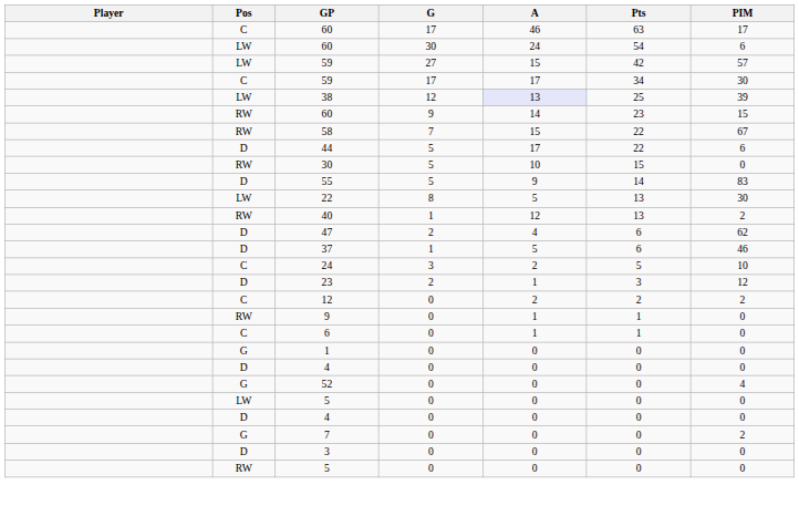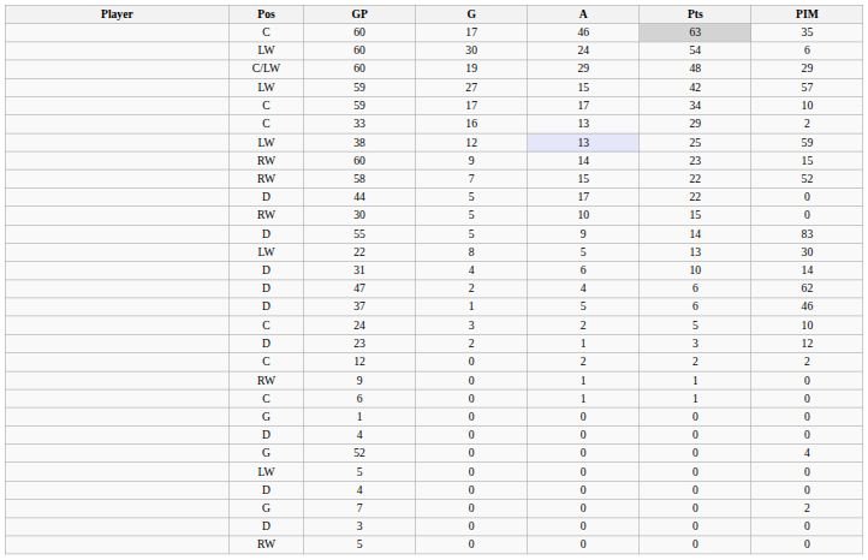 <table class="wikitable sortable" width="60%">
 <tr ALIGN="center">
 <th bgcolor="#DDDDFF" width="10%">Player</th>
 <th bgcolor="#DDDDFF" width="3%" title="Position">Pos</th>
 <th bgcolor="#DDDDFF" width="5%" title="Games played">GP</th>
 <th bgcolor="#DDDDFF" width="5%" title="Goals">G</th>
 <th bgcolor="#DDDDFF" width="5%" title="Assists">A</th>
 <th bgcolor="#DDDDFF" width="5%" title="Points">Pts</th>
 <th bgcolor="#DDDDFF" width="5%" title="Penalties in Minutes">PIM</th>
 </tr>
 <tr align="center">
 <td align="right"></td>
 <td>C</td>
 <td>60</td>
 <td>17</td>
 <td>46</td>
-<td>63</td>
-<td>17</td>
+<td style="background: lightgrey;">63</td>
+<td>35</td>
 </tr>
 <tr align="center">
 <td align="right"></td>
 <td>LW</td>
 <td>60</td>
 <td>30</td>
 <td>24</td>
 <td>54</td>
 <td>6</td>
+</tr>
+<tr align="center">
+<td align="right"></td>
+<td>C/LW</td>
+<td>60</td>
+<td>19</td>
+<td>29</td>
+<td>48</td>
+<td>29</td>
 </tr>
 <tr align="center">
 <td align="right"></td>
 <td>LW</td>
 <td>59</td>
 <td>27</td>
 <td>15</td>
 <td>42</td>
 <td>57</td>
 </tr>
 <tr align="center">
 <td align="right"></td>
 <td>C</td>
 <td>59</td>
 <td>17</td>
 <td>17</td>
 <td>34</td>
-<td>30</td>
+<td>10</td>
+</tr>
+<tr align="center">
+<td align="right"></td>
+<td>C</td>
+<td>33</td>
+<td>16</td>
+<td>13</td>
+<td>29</td>
+<td>2</td>
 </tr>
 <tr align="center">
 <td align="right"></td>
 <td>LW</td>
 <td>38</td>
 <td>12</td>
 <td style="background: lavender;">13</td>
 <td>25</td>
-<td>39</td>
+<td>59</td>
 </tr>
 <tr align="center">
 <td align="right"></td>
 <td>RW</td>
 <td>60</td>
 <td>9</td>
 <td>14</td>
 <td>23</td>
 <td>15</td>
 </tr>
 <tr align="center">
 <td align="right"></td>
 <td>RW</td>
 <td>58</td>
 <td>7</td>
 <td>15</td>
 <td>22</td>
-<td>67</td>
+<td>52</td>
 </tr>
 <tr align="center">
 <td align="right"></td>
 <td>D</td>
 <td>44</td>
 <td>5</td>
 <td>17</td>
 <td>22</td>
-<td>6</td>
+<td>0</td>
 </tr>
 <tr align="center">
 <td align="right"></td>
 <td>RW</td>
 <td>30</td>
 <td>5</td>
 <td>10</td>
 <td>15</td>
 <td>0</td>
 </tr>
 <tr align="center">
 <td align="right"></td>
 <td>D</td>
 <td>55</td>
 <td>5</td>
 <td>9</td>
 <td>14</td>
 <td>83</td>
 </tr>
 <tr align="center">
 <td align="right"></td>
 <td>LW</td>
 <td>22</td>
 <td>8</td>
 <td>5</td>
 <td>13</td>
 <td>30</td>
 </tr>
 <tr align="center">
 <td align="right"></td>
-<td>RW</td>
-<td>40</td>
-<td>1</td>
-<td>12</td>
-<td>13</td>
-<td>2</td>
+<td>D</td>
+<td>31</td>
+<td>4</td>
+<td>6</td>
+<td>10</td>
+<td>14</td>
 </tr>
 <tr align="center">
 <td align="right"></td>
 <td>D</td>
 <td>47</td>
 <td>2</td>
 <td>4</td>
 <td>6</td>
 <td>62</td>
 </tr>
 <tr align="center">
 <td align="right"></td>
 <td>D</td>
 <td>37</td>
 <td>1</td>
 <td>5</td>
 <td>6</td>
 <td>46</td>
 </tr>
 <tr align="center">
 <td align="right"></td>
 <td>C</td>
 <td>24</td>
 <td>3</td>
 <td>2</td>
 <td>5</td>
 <td>10</td>
 </tr>
 <tr align="center">
 <td align="right"></td>
 <td>D</td>
 <td>23</td>
 <td>2</td>
 <td>1</td>
 <td>3</td>
 <td>12</td>
 </tr>
 <tr align="center">
 <td align="right"></td>
 <td>C</td>
 <td>12</td>
 <td>0</td>
 <td>2</td>
 <td>2</td>
 <td>2</td>
 </tr>
 <tr align="center">
 <td align="right"></td>
 <td>RW</td>
 <td>9</td>
 <td>0</td>
 <td>1</td>
 <td>1</td>
 <td>0</td>
 </tr>
 <tr align="center">
 <td align="right"></td>
 <td>C</td>
 <td>6</td>
 <td>0</td>
 <td>1</td>
 <td>1</td>
 <td>0</td>
 </tr>
 <tr align="center">
 <td align="right"></td>
 <td>G</td>
 <td>1</td>
 <td>0</td>
 <td>0</td>
 <td>0</td>
 <td>0</td>
 </tr>
 <tr align="center">
 <td align="right"></td>
 <td>D</td>
 <td>4</td>
 <td>0</td>
 <td>0</td>
 <td>0</td>
 <td>0</td>
 </tr>
 <tr align="center">
 <td align="right"></td>
 <td>G</td>
 <td>52</td>
 <td>0</td>
 <td>0</td>
 <td>0</td>
 <td>4</td>
 </tr>
 <tr align="center">
 <td align="right"></td>
 <td>LW</td>
 <td>5</td>
 <td>0</td>
 <td>0</td>
 <td>0</td>
 <td>0</td>
 </tr>
 <tr align="center">
 <td align="right"></td>
 <td>D</td>
 <td>4</td>
 <td>0</td>
 <td>0</td>
 <td>0</td>
 <td>0</td>
 </tr>
 <tr align="center">
 <td align="right"></td>
 <td>G</td>
 <td>7</td>
 <td>0</td>
 <td>0</td>
 <td>0</td>
 <td>2</td>
 </tr>
 <tr align="center">
 <td align="right"></td>
 <td>D</td>
 <td>3</td>
 <td>0</td>
 <td>0</td>
 <td>0</td>
 <td>0</td>
 </tr>
 <tr align="center">
 <td align="right"></td>
 <td>RW</td>
 <td>5</td>
 <td>0</td>
 <td>0</td>
 <td>0</td>
 <td>0</td>
 </tr>
 </table>
